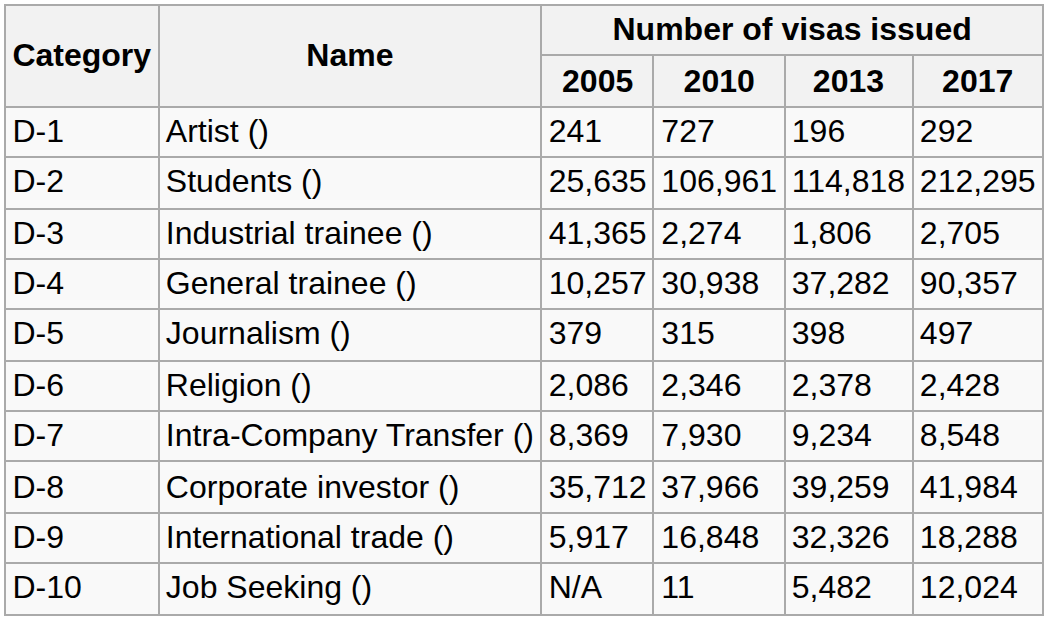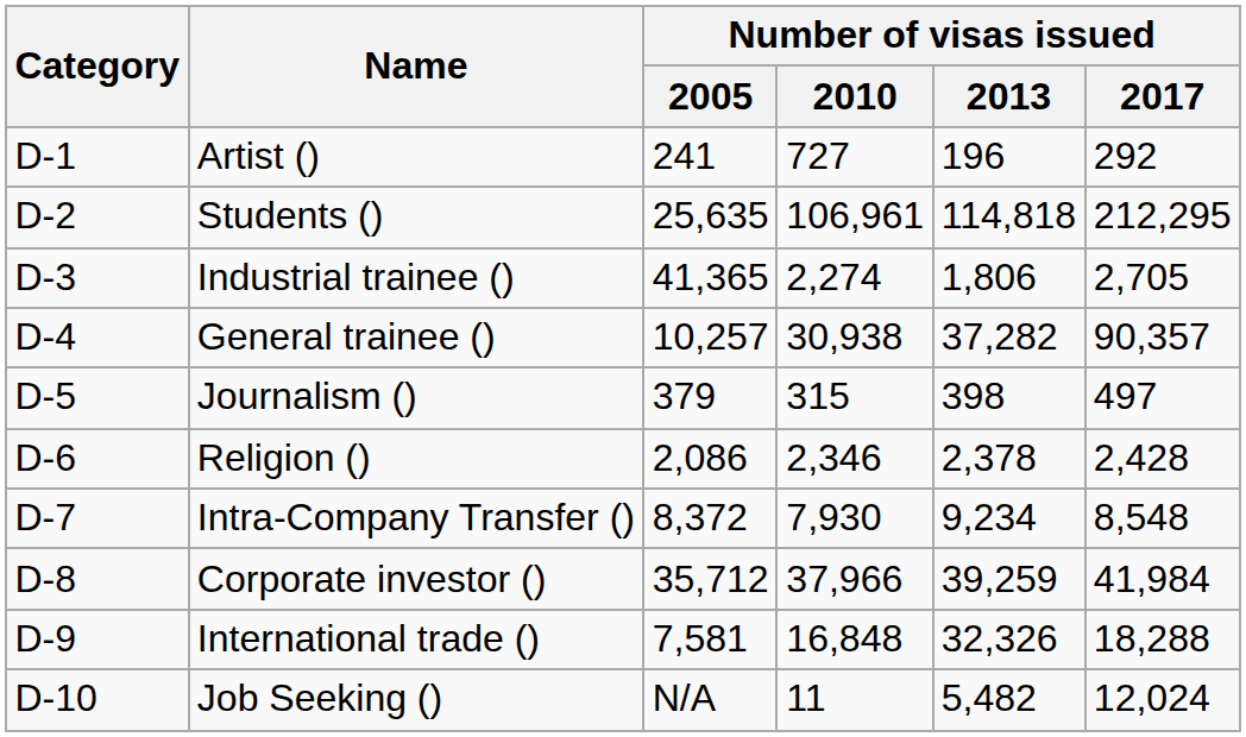 <table class="wikitable">
 <tr>
 <th rowspan="2">Category</th>
 <th rowspan="2">Name</th>
 <th colspan="4">Number of visas issued</th>
 </tr>
 <tr>
 <th>2005</th>
 <th>2010</th>
 <th>2013</th>
 <th>2017</th>
 </tr>
 <tr>
 <td>D-1</td>
 <td>Artist ()</td>
 <td>241</td>
 <td>727</td>
 <td>196</td>
 <td>292</td>
 </tr>
 <tr>
 <td>D-2</td>
 <td>Students ()</td>
 <td>25,635</td>
 <td>106,961</td>
 <td>114,818</td>
 <td>212,295</td>
 </tr>
 <tr>
 <td>D-3</td>
 <td>Industrial trainee ()</td>
 <td>41,365</td>
 <td>2,274</td>
 <td>1,806</td>
 <td>2,705</td>
 </tr>
 <tr>
 <td>D-4</td>
 <td>General trainee ()</td>
 <td>10,257</td>
 <td>30,938</td>
 <td>37,282</td>
 <td>90,357</td>
 </tr>
 <tr>
 <td>D-5</td>
 <td>Journalism ()</td>
 <td>379</td>
 <td>315</td>
 <td>398</td>
 <td>497</td>
 </tr>
 <tr>
 <td>D-6</td>
 <td>Religion ()</td>
 <td>2,086</td>
 <td>2,346</td>
 <td>2,378</td>
 <td>2,428</td>
 </tr>
 <tr>
 <td>D-7</td>
 <td>Intra-Company Transfer ()</td>
-<td>8,369</td>
+<td>8,372</td>
 <td>7,930</td>
 <td>9,234</td>
 <td>8,548</td>
 </tr>
 <tr>
 <td>D-8</td>
 <td>Corporate investor ()</td>
 <td>35,712</td>
 <td>37,966</td>
 <td>39,259</td>
 <td>41,984</td>
 </tr>
 <tr>
 <td>D-9</td>
 <td>International trade ()</td>
-<td>5,917</td>
+<td>7,581</td>
 <td>16,848</td>
 <td>32,326</td>
 <td>18,288</td>
 </tr>
 <tr>
 <td>D-10</td>
 <td>Job Seeking ()</td>
 <td>N/A</td>
 <td>11</td>
 <td>5,482</td>
 <td>12,024</td>
 </tr>
 <tr>
 </tr>
 </table>
